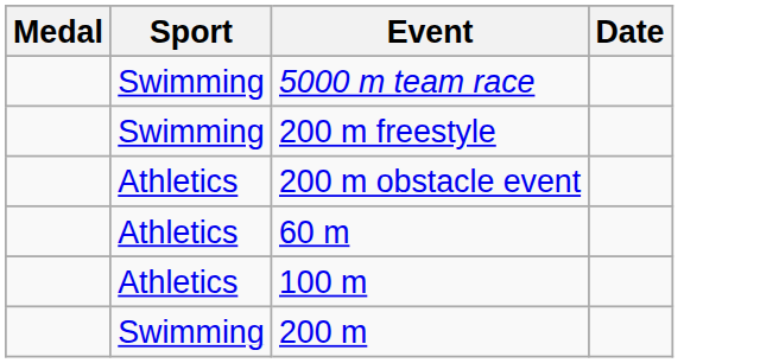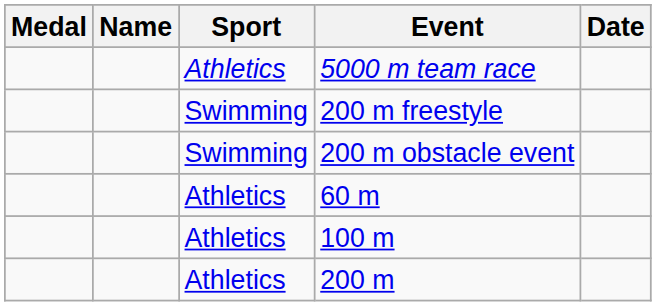 <table class="wikitable sortable" style=font-size:95%>
 <tr>
 <th>Medal</th>
+<th>Name</th>
 <th>Sport</th>
 <th>Event</th>
 <th>Date</th>
 </tr>
 <tr>
 <td><em></em></td>
-<td><a href='#'>Swimming</a></td>
+<td><em></em></td>
+<td><em><a href='#'>Athletics</a></em></td>
 <td><em><a href='#'>5000 m team race</a></em></td>
 <td><em></em></td>
 </tr>
 <tr>
+<td></td>
 <td></td>
 <td><a href='#'>Swimming</a></td>
 <td><a href='#'>200 m freestyle</a></td>
 <td></td>
 </tr>
 <tr>
 <td></td>
-<td><a href='#'>Athletics</a></td>
+<td></td>
+<td><a href='#'>Swimming</a></td>
 <td><a href='#'>200 m obstacle event</a></td>
 <td></td>
 </tr>
 <tr>
+<td></td>
 <td></td>
 <td><a href='#'>Athletics</a></td>
 <td><a href='#'>60 m</a></td>
 <td></td>
 </tr>
 <tr>
 <td></td>
+<td></td>
 <td><a href='#'>Athletics</a></td>
 <td><a href='#'>100 m</a></td>
 <td></td>
 </tr>
 <tr>
 <td></td>
-<td><a href='#'>Swimming</a></td>
+<td></td>
+<td><a href='#'>Athletics</a></td>
 <td><a href='#'>200 m</a></td>
 <td></td>
 </tr>
 </table>
